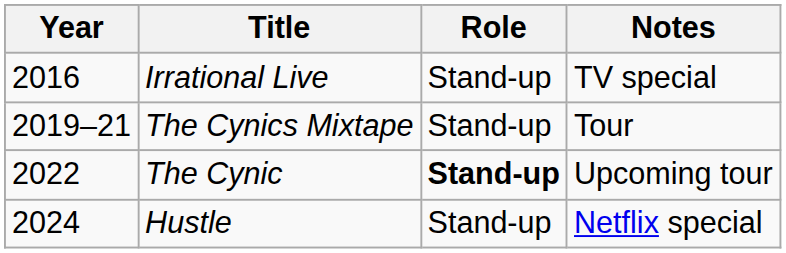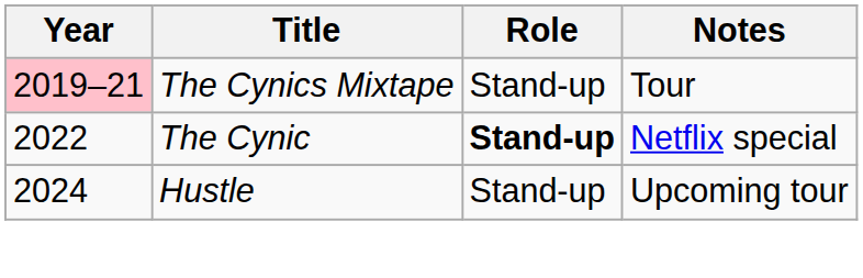 <table class="wikitable">
 <tr>
 <th>Year</th>
 <th>Title</th>
 <th>Role</th>
 <th>Notes</th>
 </tr>
 <tr>
-<td>2016</td>
-<td><em>Irrational Live</em></td>
-<td>Stand-up</td>
-<td>TV special</td>
-</tr>
-<tr>
-<td>2019–21</td>
+<td style="background: pink;">2019–21</td>
 <td><em>The Cynics Mixtape</em></td>
 <td>Stand-up</td>
 <td>Tour</td>
 </tr>
 <tr>
 <td>2022</td>
 <td><em>The Cynic</em></td>
 <td><strong>Stand-up</strong></td>
-<td>Upcoming tour</td>
+<td><a href='#'>Netflix</a> special</td>
 </tr>
 <tr>
 <td>2024</td>
 <td><em>Hustle</em></td>
 <td>Stand-up</td>
-<td><a href='#'>Netflix</a> special</td>
+<td>Upcoming tour</td>
 </tr>
 </table>
